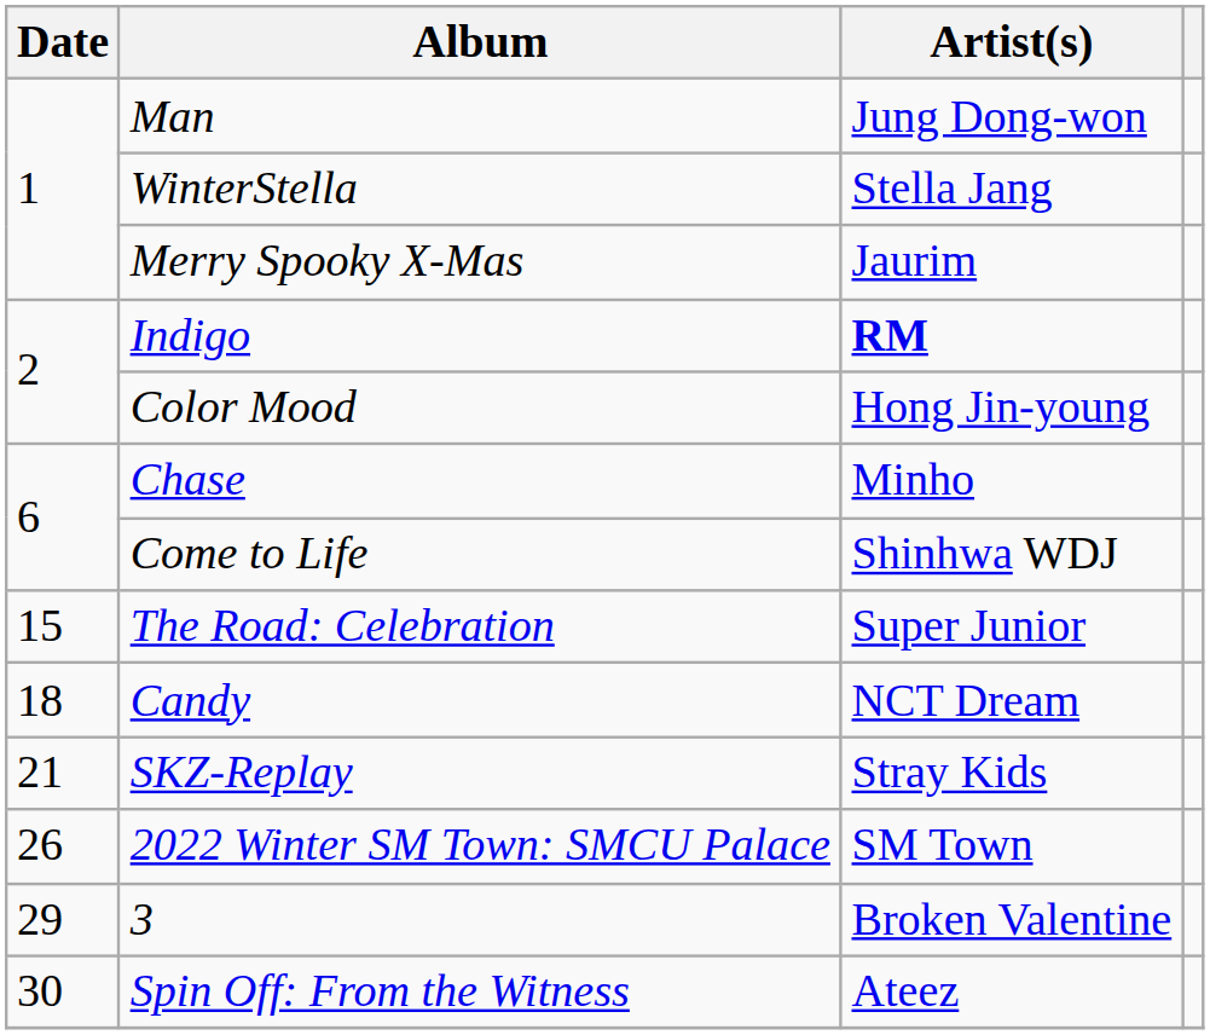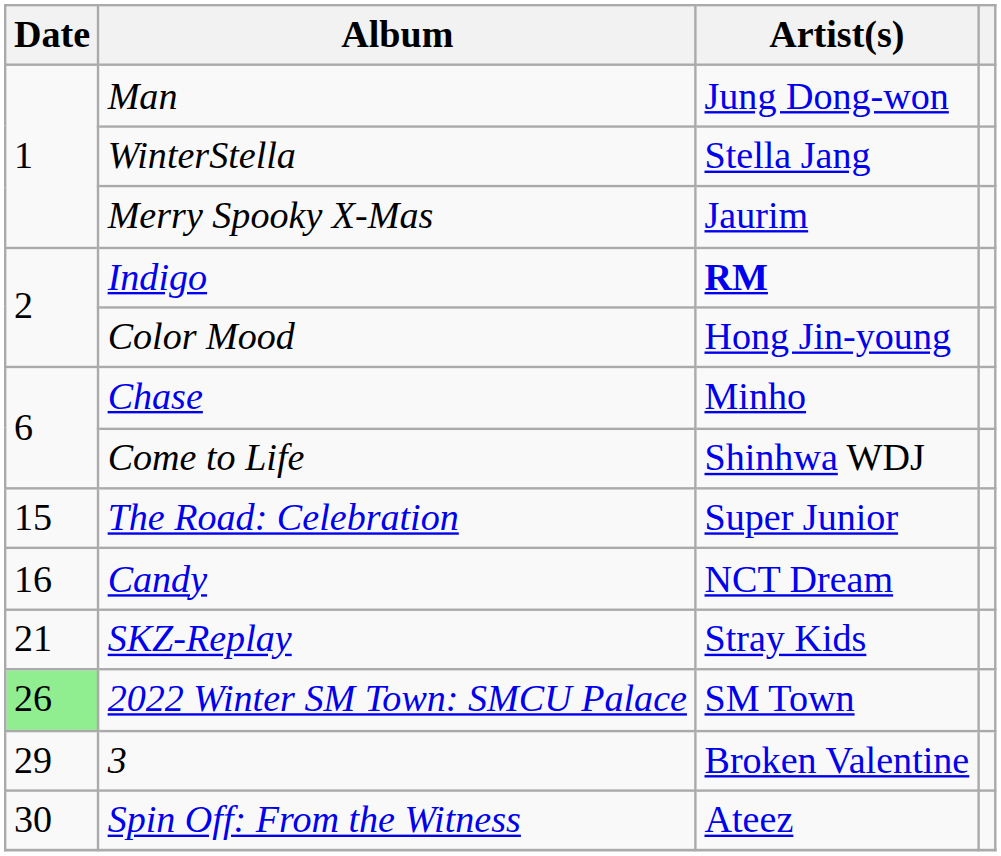 <table class="wikitable">
 <tr>
 <th>Date</th>
 <th>Album</th>
 <th>Artist(s)</th>
 <th></th>
 </tr>
 <tr>
 <td rowspan="3">1</td>
 <td><em>Man</em></td>
 <td><a href='#'>Jung Dong-won</a></td>
 <td></td>
 </tr>
 <tr>
 <td><em>WinterStella</em></td>
 <td><a href='#'>Stella Jang</a></td>
 <td></td>
 </tr>
 <tr>
 <td><em>Merry Spooky X-Mas</em></td>
 <td><a href='#'>Jaurim</a></td>
 <td></td>
 </tr>
 <tr>
 <td rowspan="2">2</td>
 <td><em><a href='#'>Indigo</a></em></td>
 <td><strong><a href='#'>RM</a></strong></td>
 <td></td>
 </tr>
 <tr>
 <td><em>Color Mood</em></td>
 <td><a href='#'>Hong Jin-young</a></td>
 <td></td>
 </tr>
 <tr>
 <td rowspan="2">6</td>
 <td><em><a href='#'>Chase</a></em></td>
 <td><a href='#'>Minho</a></td>
 <td></td>
 </tr>
 <tr>
 <td><em>Come to Life</em></td>
 <td><a href='#'>Shinhwa</a> WDJ</td>
 <td></td>
 </tr>
 <tr>
 <td>15</td>
 <td><em><a href='#'>The Road: Celebration</a></em></td>
 <td><a href='#'>Super Junior</a></td>
 <td></td>
 </tr>
 <tr>
-<td>18</td>
+<td>16</td>
 <td><em><a href='#'>Candy</a></em></td>
 <td><a href='#'>NCT Dream</a></td>
 <td></td>
 </tr>
 <tr>
 <td>21</td>
 <td><em><a href='#'>SKZ-Replay</a></em></td>
 <td><a href='#'>Stray Kids</a></td>
 <td></td>
 </tr>
 <tr>
-<td>26</td>
+<td style="background: lightgreen;">26</td>
 <td><em><a href='#'>2022 Winter SM Town: SMCU Palace</a></em></td>
 <td><a href='#'>SM Town</a></td>
 <td></td>
 </tr>
 <tr>
 <td>29</td>
 <td><em>3</em></td>
 <td><a href='#'>Broken Valentine</a></td>
 <td></td>
 </tr>
 <tr>
 <td>30</td>
 <td><em><a href='#'>Spin Off: From the Witness</a></em></td>
 <td><a href='#'>Ateez</a></td>
 <td></td>
 </tr>
 <tr>
 </tr>
 </table>
